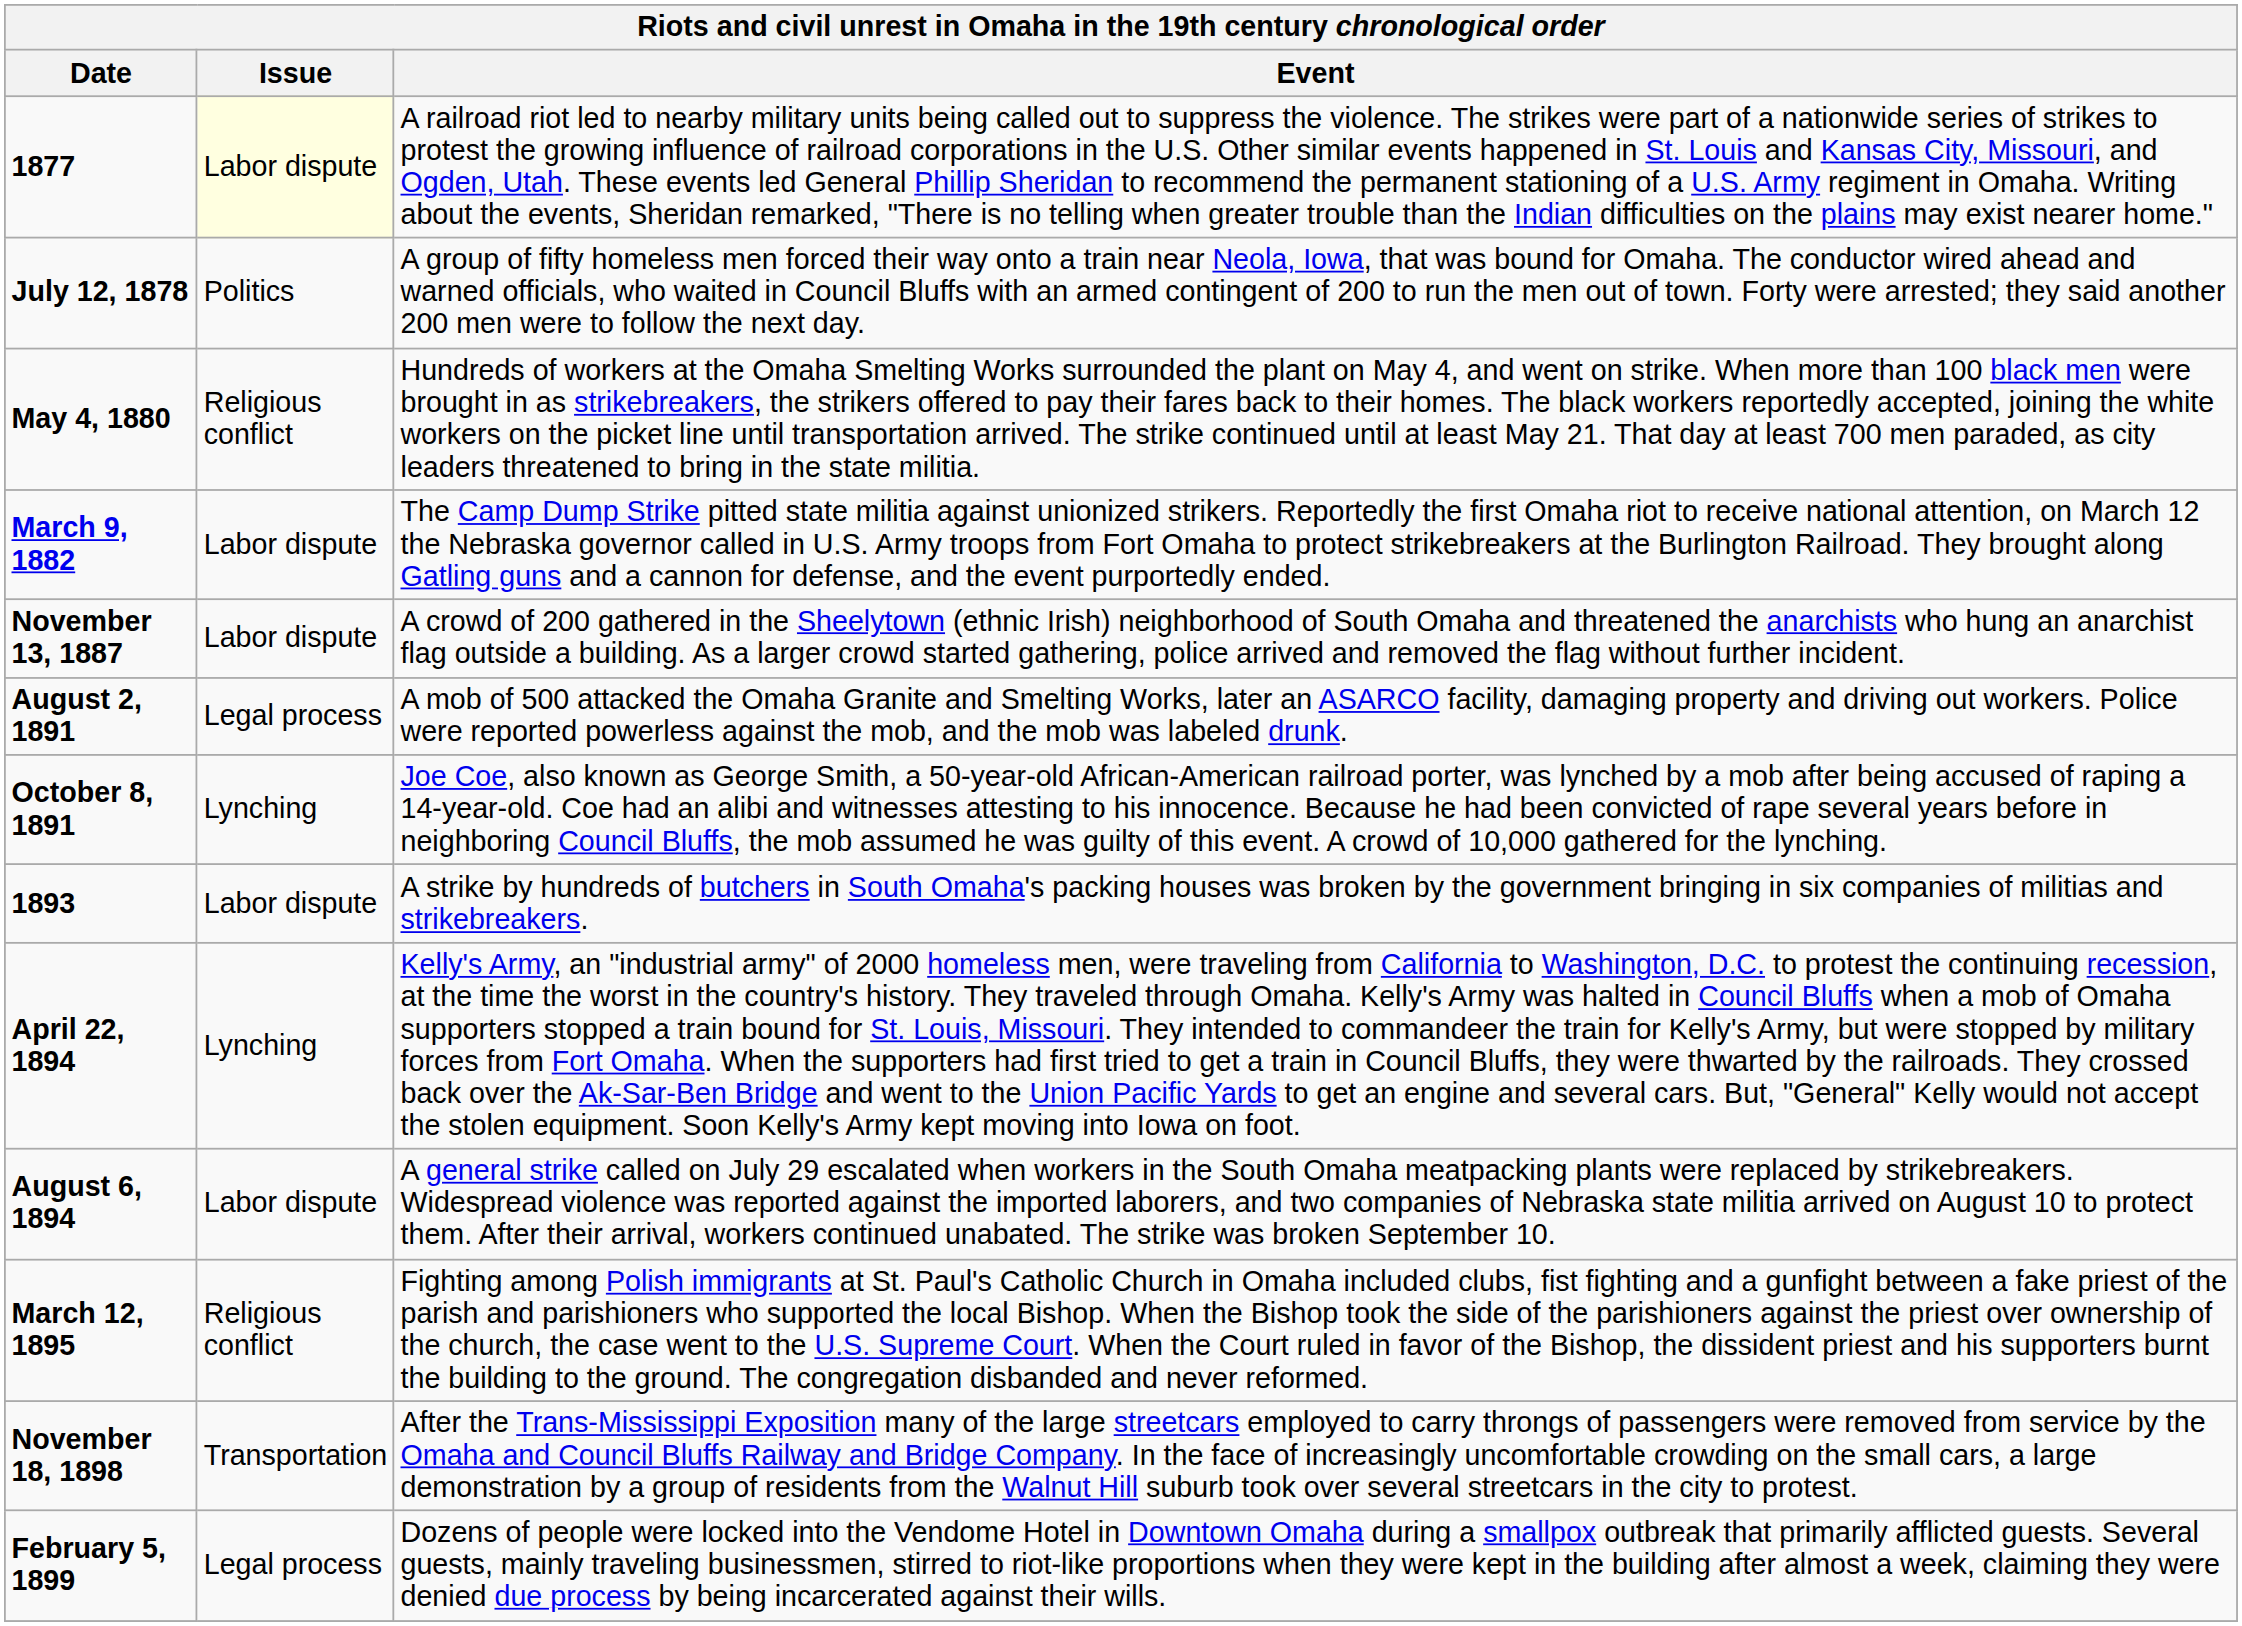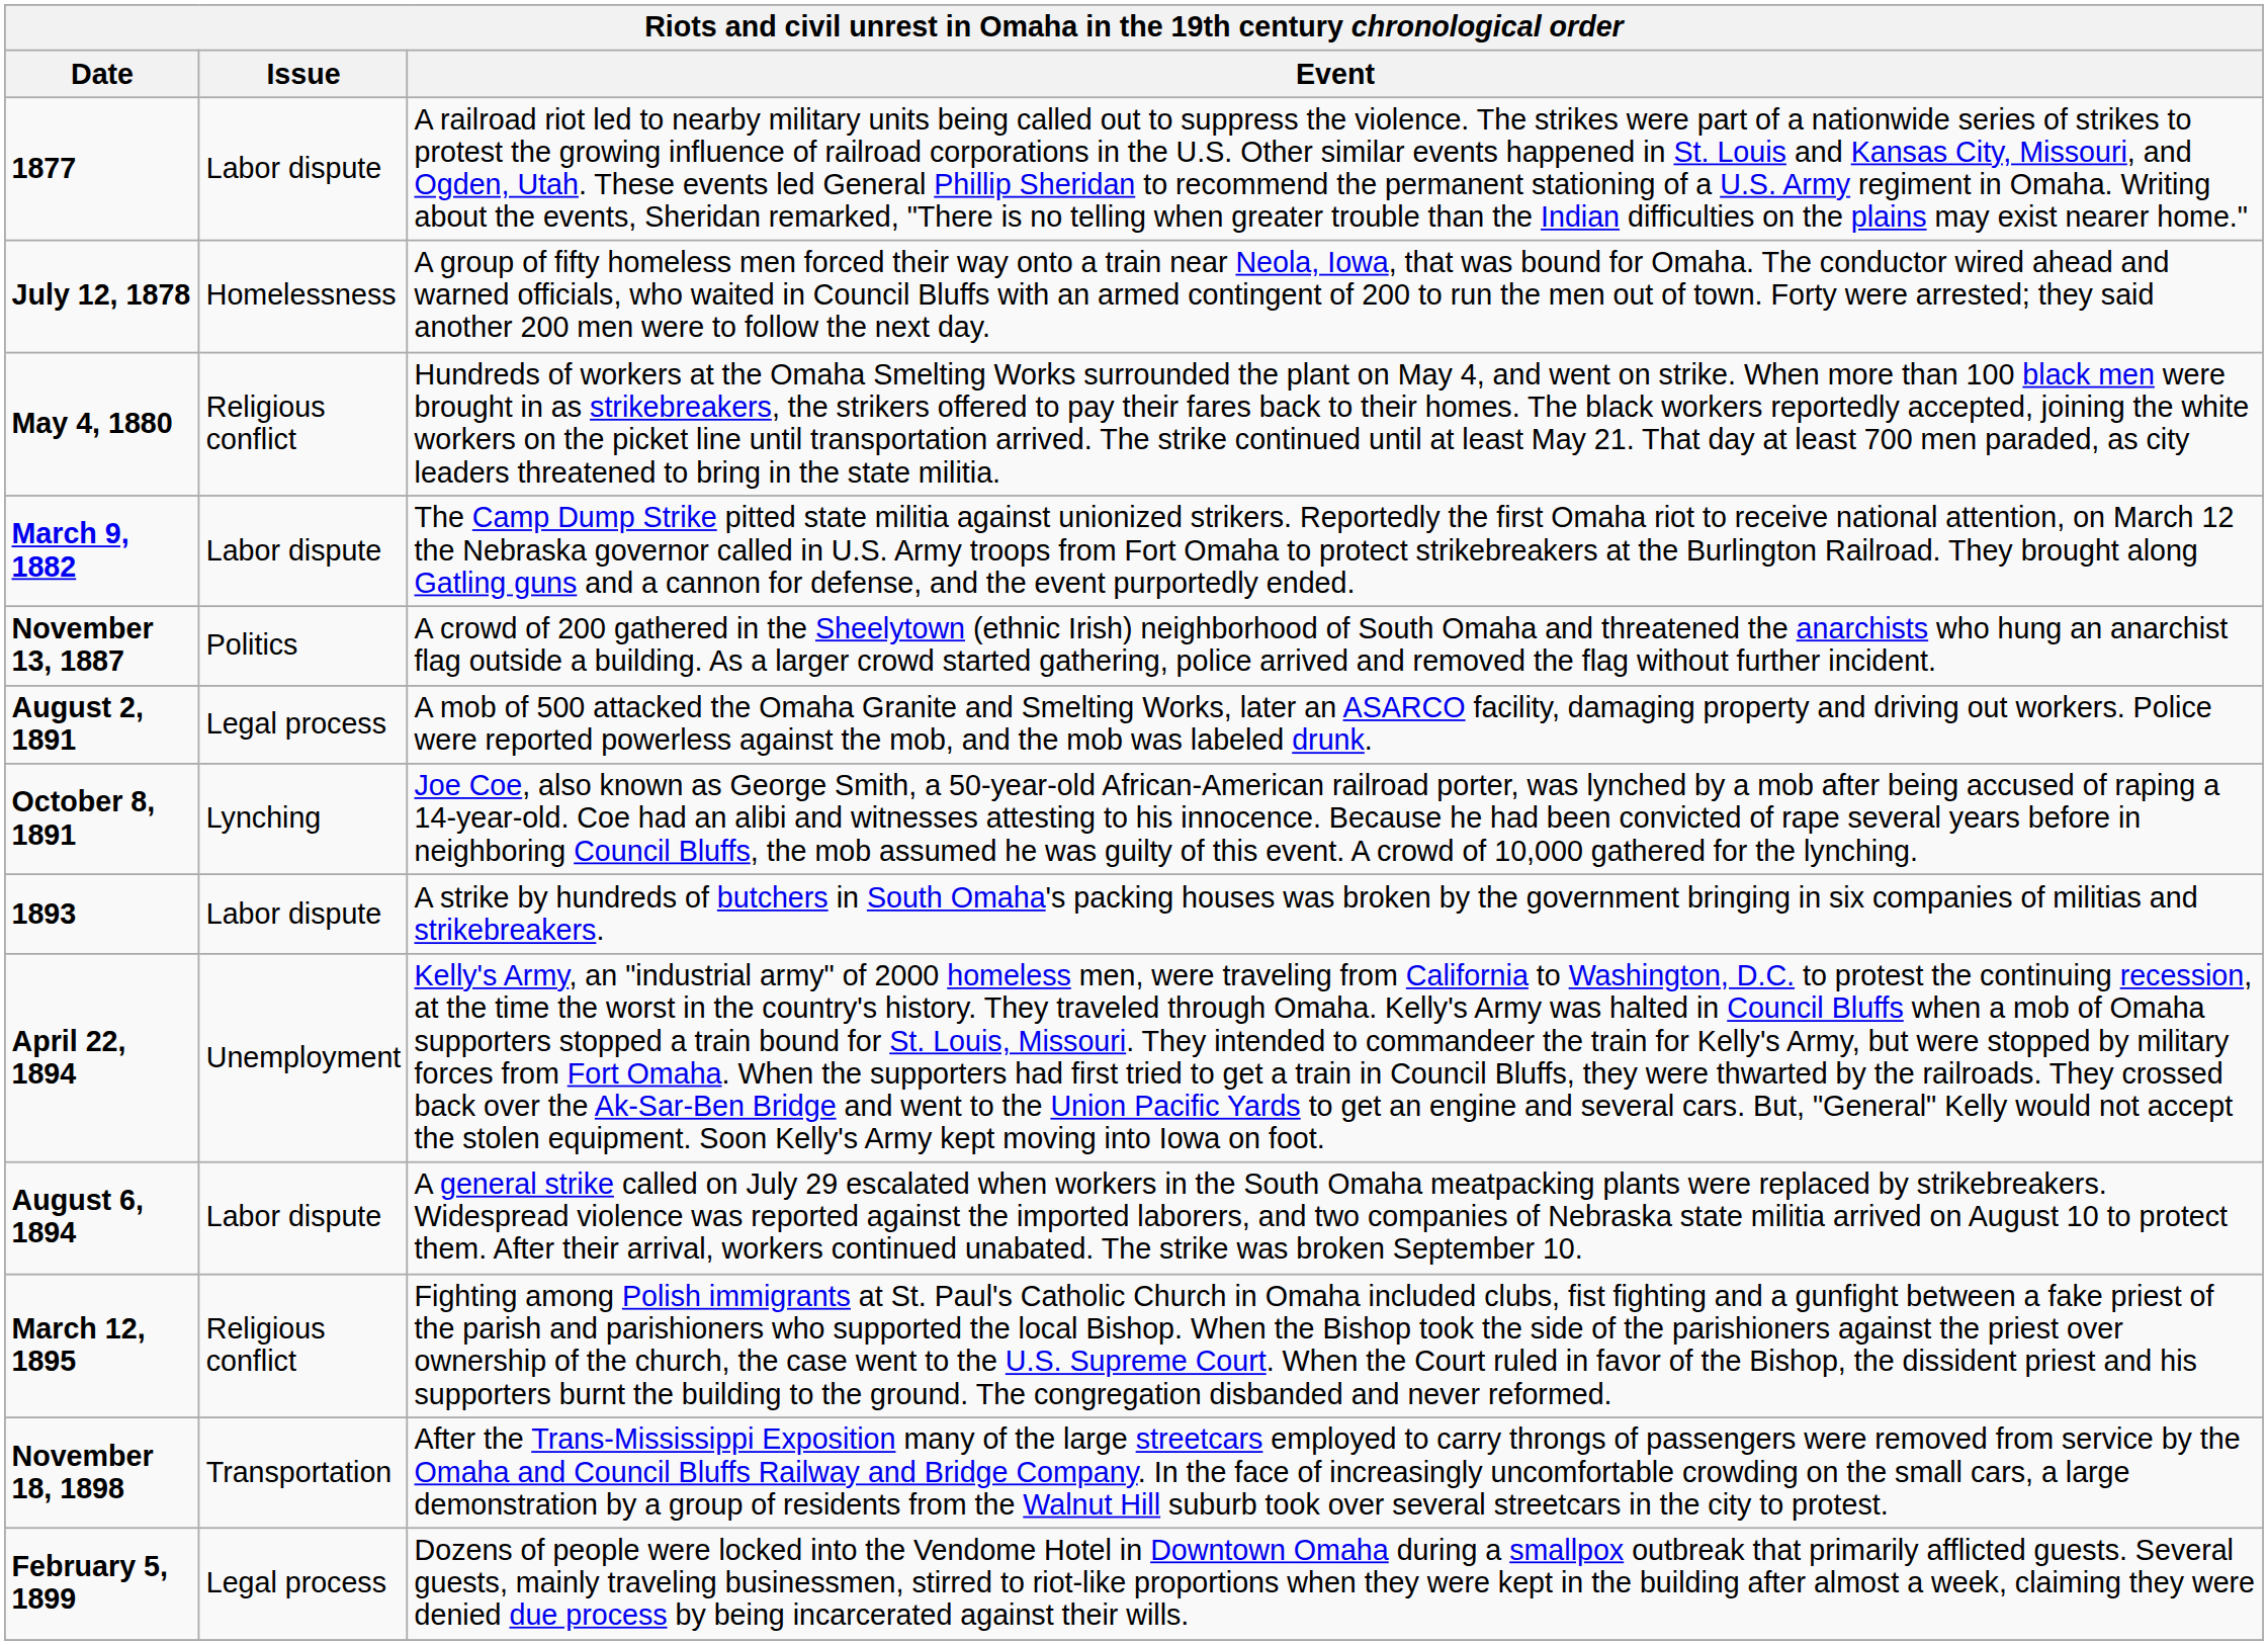 <table class="wikitable">
 <tr>
 <th align="center" colspan="6"><strong>Riots and civil unrest in Omaha in the 19th century</strong> <em>chronological order</em></th>
 </tr>
 <tr>
 <th scope="col" width="100">Date</th>
 <th scope="col" width="50">Issue</th>
 <th scope="col">Event</th>
 </tr>
 <tr>
 <td><strong>1877</strong></td>
-<td style="background: lightyellow;">Labor dispute</td>
+<td>Labor dispute</td>
 <td>A railroad riot led to nearby military units being called out to suppress the violence. The strikes were part of a nationwide series of strikes to protest the growing influence of railroad corporations in the U.S. Other similar events happened in <a href='#'>St. Louis</a> and <a href='#'>Kansas City, Missouri</a>, and <a href='#'>Ogden, Utah</a>. These events led General <a href='#'>Phillip Sheridan</a> to recommend the permanent stationing of a <a href='#'>U.S. Army</a> regiment in Omaha. Writing about the events, Sheridan remarked, "There is no telling when greater trouble than the <a href='#'>Indian</a> difficulties on the <a href='#'>plains</a> may exist nearer home."</td>
 </tr>
 <tr>
 <td><strong>July 12, 1878</strong></td>
-<td>Politics</td>
+<td>Homelessness</td>
 <td>A group of fifty homeless men forced their way onto a train near <a href='#'>Neola, Iowa</a>, that was bound for Omaha. The conductor wired ahead and warned officials, who waited in Council Bluffs with an armed contingent of 200 to run the men out of town. Forty were arrested; they said another 200 men were to follow the next day.</td>
 </tr>
 <tr>
 <td><strong>May 4, 1880</strong></td>
 <td>Religious conflict</td>
 <td>Hundreds of workers at the Omaha Smelting Works surrounded the plant on May 4, and went on strike. When more than 100 <a href='#'>black men</a> were brought in as <a href='#'>strikebreakers</a>, the strikers offered to pay their fares back to their homes. The black workers reportedly accepted, joining the white workers on the picket line until transportation arrived. The strike continued until at least May 21. That day at least 700 men paraded, as city leaders threatened to bring in the state militia.</td>
 </tr>
 <tr>
 <td><strong><a href='#'>March 9, 1882</a></strong></td>
 <td>Labor dispute</td>
 <td>The <a href='#'>Camp Dump Strike</a> pitted state militia against unionized strikers. Reportedly the first Omaha riot to receive national attention, on March 12 the Nebraska governor called in U.S. Army troops from Fort Omaha to protect strikebreakers at the Burlington Railroad. They brought along <a href='#'>Gatling guns</a> and a cannon for defense, and the event purportedly ended.</td>
 </tr>
 <tr>
 <td><strong>November 13, 1887</strong></td>
-<td>Labor dispute</td>
+<td>Politics</td>
 <td>A crowd of 200 gathered in the <a href='#'>Sheelytown</a> (ethnic Irish) neighborhood of South Omaha and threatened the <a href='#'>anarchists</a> who hung an anarchist flag outside a building. As a larger crowd started gathering, police arrived and removed the flag without further incident.</td>
 </tr>
 <tr>
 <td><strong>August 2, 1891</strong></td>
 <td>Legal process</td>
 <td>A mob of 500 attacked the Omaha Granite and Smelting Works, later an <a href='#'>ASARCO</a> facility, damaging property and driving out workers. Police were reported powerless against the mob, and the mob was labeled <a href='#'>drunk</a>.</td>
 </tr>
 <tr>
 <td><strong>October 8, 1891</strong></td>
 <td>Lynching</td>
 <td><a href='#'>Joe Coe</a>, also known as George Smith, a 50-year-old African-American railroad porter, was lynched by a mob after being accused of raping a 14-year-old. Coe had an alibi and witnesses attesting to his innocence. Because he had been convicted of rape several years before in neighboring <a href='#'>Council Bluffs</a>, the mob assumed he was guilty of this event. A crowd of 10,000 gathered for the lynching.</td>
 </tr>
 <tr>
 <td><strong>1893</strong></td>
 <td>Labor dispute</td>
 <td>A strike by hundreds of <a href='#'>butchers</a> in <a href='#'>South Omaha</a>'s packing houses was broken by the government bringing in six companies of militias and <a href='#'>strikebreakers</a>.</td>
 </tr>
 <tr>
 <td><strong>April 22, 1894</strong></td>
-<td>Lynching</td>
+<td>Unemployment</td>
 <td><a href='#'>Kelly's Army</a>, an "industrial army" of 2000 <a href='#'>homeless</a> men, were traveling from <a href='#'>California</a> to <a href='#'>Washington, D.C.</a> to protest the continuing <a href='#'>recession</a>, at the time the worst in the country's history. They traveled through Omaha. Kelly's Army was halted in <a href='#'>Council Bluffs</a> when a mob of Omaha supporters stopped a train bound for <a href='#'>St. Louis, Missouri</a>. They intended to commandeer the train for Kelly's Army, but were stopped by military forces from <a href='#'>Fort Omaha</a>. When the supporters had first tried to get a train in Council Bluffs, they were thwarted by the railroads. They crossed back over the <a href='#'>Ak-Sar-Ben Bridge</a> and went to the <a href='#'>Union Pacific Yards</a> to get an engine and several cars. But, "General" Kelly would not accept the stolen equipment. Soon Kelly's Army kept moving into Iowa on foot.</td>
 </tr>
 <tr>
 <td><strong>August 6, 1894</strong></td>
 <td>Labor dispute</td>
 <td>A <a href='#'>general strike</a> called on July 29 escalated when workers in the South Omaha meatpacking plants were replaced by strikebreakers. Widespread violence was reported against the imported laborers, and two companies of Nebraska state militia arrived on August 10 to protect them. After their arrival, workers continued unabated. The strike was broken September 10.</td>
 </tr>
 <tr>
 <td><strong>March 12, 1895</strong></td>
 <td>Religious conflict</td>
 <td>Fighting among <a href='#'>Polish immigrants</a> at St. Paul's Catholic Church in Omaha included clubs, fist fighting and a gunfight between a fake priest of the parish and parishioners who supported the local Bishop. When the Bishop took the side of the parishioners against the priest over ownership of the church, the case went to the <a href='#'>U.S. Supreme Court</a>. When the Court ruled in favor of the Bishop, the dissident priest and his supporters burnt the building to the ground. The congregation disbanded and never reformed.</td>
 </tr>
 <tr>
 <td><strong>November 18, 1898</strong></td>
 <td>Transportation</td>
 <td>After the <a href='#'>Trans-Mississippi Exposition</a> many of the large <a href='#'>streetcars</a> employed to carry throngs of passengers were removed from service by the <a href='#'>Omaha and Council Bluffs Railway and Bridge Company</a>. In the face of increasingly uncomfortable crowding on the small cars, a large demonstration by a group of residents from the <a href='#'>Walnut Hill</a> suburb took over several streetcars in the city to protest.</td>
 </tr>
 <tr>
 <td><strong>February 5, 1899</strong></td>
 <td>Legal process</td>
 <td>Dozens of people were locked into the Vendome Hotel in <a href='#'>Downtown Omaha</a> during a <a href='#'>smallpox</a> outbreak that primarily afflicted guests. Several guests, mainly traveling businessmen, stirred to riot-like proportions when they were kept in the building after almost a week, claiming they were denied <a href='#'>due process</a> by being incarcerated against their wills.</td>
 </tr>
 <tr>
 </tr>
 </table>
